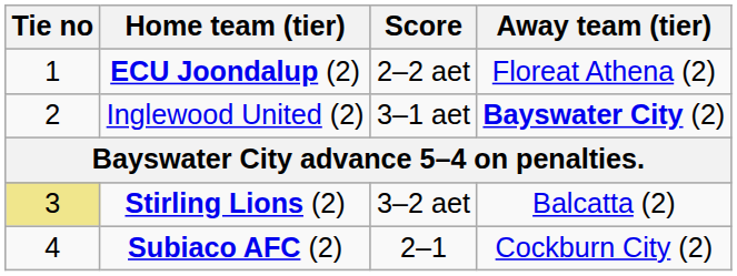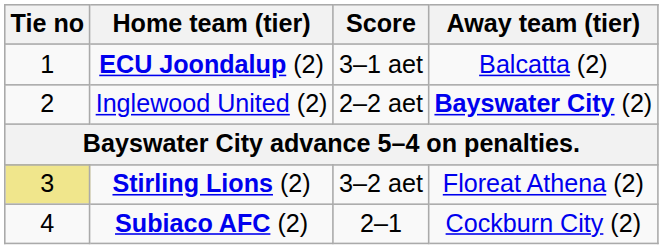 <table class="wikitable" style="text-align:center">
 <tr>
 <th>Tie no</th>
 <th>Home team (tier)</th>
 <th>Score</th>
 <th>Away team (tier)</th>
 </tr>
 <tr>
 <td>1</td>
 <td><strong><a href='#'>ECU Joondalup</a></strong> (2)</td>
-<td>2–2 aet</td>
-<td><a href='#'>Floreat Athena</a> (2)</td>
+<td>3–1 aet</td>
+<td><a href='#'>Balcatta</a> (2)</td>
 </tr>
 <tr>
 <td>2</td>
 <td><a href='#'>Inglewood United</a> (2)</td>
-<td>3–1 aet</td>
+<td>2–2 aet</td>
 <td><strong><a href='#'>Bayswater City</a></strong> (2)</td>
 </tr>
 <tr>
 <th colspan=4><strong>Bayswater City advance 5–4 on penalties.</strong></th>
 </tr>
 <tr>
 <td style="background: khaki;">3</td>
 <td><strong><a href='#'>Stirling Lions</a></strong> (2)</td>
 <td>3–2 aet</td>
-<td><a href='#'>Balcatta</a> (2)</td>
+<td><a href='#'>Floreat Athena</a> (2)</td>
 </tr>
 <tr>
 <td>4</td>
 <td><strong><a href='#'>Subiaco AFC</a></strong> (2)</td>
 <td>2–1</td>
 <td><a href='#'>Cockburn City</a> (2)</td>
 </tr>
 </table>
